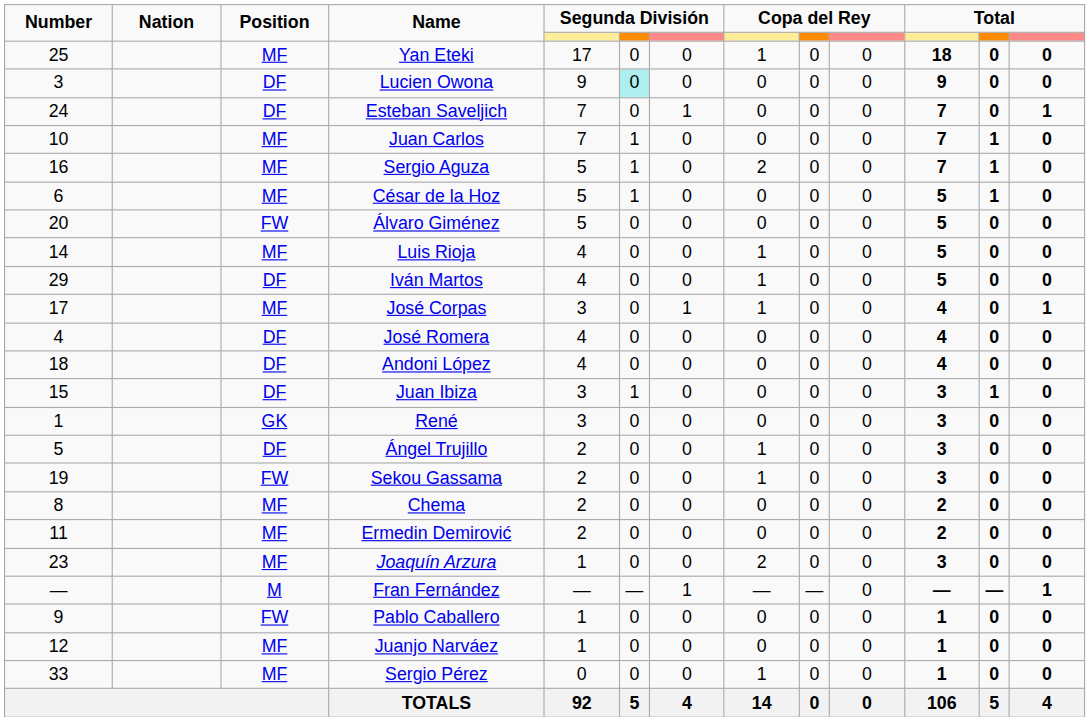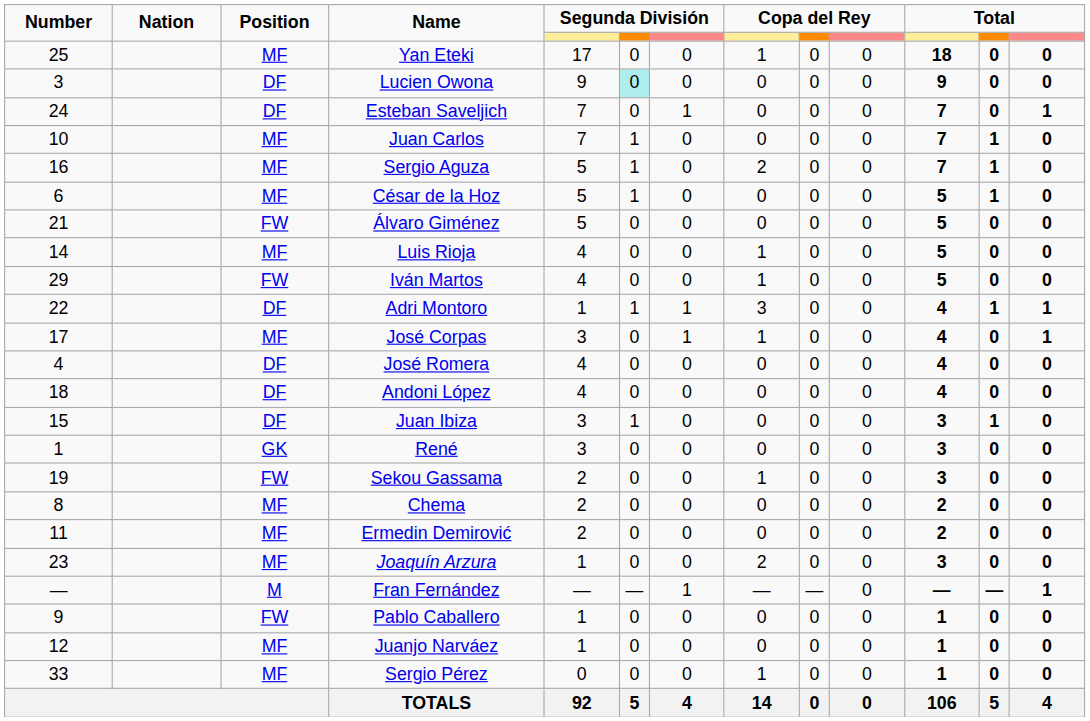 <table class="wikitable" style="text-align:center;">
 <tr style="text-align:center;">
 <td rowspan="2"  style="width:10%; "><strong>Number</strong></td>
 <td rowspan="2"  style="width:10%; "><strong>Nation</strong></td>
 <td rowspan="2"  style="width:10%; "><strong>Position</strong></td>
 <td rowspan="2"  style="width:20%; "><strong>Name</strong></td>
 <td colspan="3"><strong>Segunda División</strong></td>
 <td colspan="3"><strong>Copa del Rey</strong></td>
 <td colspan="3"><strong>Total</strong></td>
 </tr>
 <tr>
 <th style="width:60px; background:#fe9;"></th>
 <th style="width:20px; background:#ff8c00;"></th>
 <th style="width:60px; background:#ff8888;"></th>
 <th style="width:60px; background:#fe9;"></th>
 <th style="width:20px; background:#ff8c00;"></th>
 <th style="width:60px; background:#ff8888;"></th>
 <th style="width:60px; background:#fe9;"></th>
 <th style="width:20px; background:#ff8c00;"></th>
 <th style="width:60px; background:#ff8888;"></th>
 </tr>
 <tr>
 <td>25</td>
 <td></td>
 <td><a href='#'>MF</a></td>
 <td><a href='#'>Yan Eteki</a></td>
 <td>17</td>
 <td>0</td>
 <td>0</td>
 <td>1</td>
 <td>0</td>
 <td>0</td>
 <td><strong>18</strong></td>
 <td><strong>0</strong></td>
 <td><strong>0</strong></td>
 </tr>
 <tr>
 <td>3</td>
 <td></td>
 <td><a href='#'>DF</a></td>
 <td><a href='#'>Lucien Owona</a></td>
 <td>9</td>
 <td style="background: paleturquoise;">0</td>
 <td>0</td>
 <td>0</td>
 <td>0</td>
 <td>0</td>
 <td><strong>9</strong></td>
 <td><strong>0</strong></td>
 <td><strong>0</strong></td>
 </tr>
 <tr>
 <td>24</td>
 <td></td>
 <td><a href='#'>DF</a></td>
 <td><a href='#'>Esteban Saveljich</a></td>
 <td>7</td>
 <td>0</td>
 <td>1</td>
 <td>0</td>
 <td>0</td>
 <td>0</td>
 <td><strong>7</strong></td>
 <td><strong>0</strong></td>
 <td><strong>1</strong></td>
 </tr>
 <tr>
 <td>10</td>
 <td></td>
 <td><a href='#'>MF</a></td>
 <td><a href='#'>Juan Carlos</a></td>
 <td>7</td>
 <td>1</td>
 <td>0</td>
 <td>0</td>
 <td>0</td>
 <td>0</td>
 <td><strong>7</strong></td>
 <td><strong>1</strong></td>
 <td><strong>0</strong></td>
 </tr>
 <tr>
 <td>16</td>
 <td></td>
 <td><a href='#'>MF</a></td>
 <td><a href='#'>Sergio Aguza</a></td>
 <td>5</td>
 <td>1</td>
 <td>0</td>
 <td>2</td>
 <td>0</td>
 <td>0</td>
 <td><strong>7</strong></td>
 <td><strong>1</strong></td>
 <td><strong>0</strong></td>
 </tr>
 <tr>
 <td>6</td>
 <td></td>
 <td><a href='#'>MF</a></td>
 <td><a href='#'>César de la Hoz</a></td>
 <td>5</td>
 <td>1</td>
 <td>0</td>
 <td>0</td>
 <td>0</td>
 <td>0</td>
 <td><strong>5</strong></td>
 <td><strong>1</strong></td>
 <td><strong>0</strong></td>
 </tr>
 <tr>
-<td>20</td>
+<td>21</td>
 <td></td>
 <td><a href='#'>FW</a></td>
 <td><a href='#'>Álvaro Giménez</a></td>
 <td>5</td>
 <td>0</td>
 <td>0</td>
 <td>0</td>
 <td>0</td>
 <td>0</td>
 <td><strong>5</strong></td>
 <td><strong>0</strong></td>
 <td><strong>0</strong></td>
 </tr>
 <tr>
 <td>14</td>
 <td></td>
 <td><a href='#'>MF</a></td>
 <td><a href='#'>Luis Rioja</a></td>
 <td>4</td>
 <td>0</td>
 <td>0</td>
 <td>1</td>
 <td>0</td>
 <td>0</td>
 <td><strong>5</strong></td>
 <td><strong>0</strong></td>
 <td><strong>0</strong></td>
 </tr>
 <tr>
 <td>29</td>
 <td></td>
-<td><a href='#'>DF</a></td>
+<td><a href='#'>FW</a></td>
 <td><a href='#'>Iván Martos</a></td>
 <td>4</td>
 <td>0</td>
 <td>0</td>
 <td>1</td>
 <td>0</td>
 <td>0</td>
 <td><strong>5</strong></td>
 <td><strong>0</strong></td>
 <td><strong>0</strong></td>
+</tr>
+<tr>
+<td>22</td>
+<td></td>
+<td><a href='#'>DF</a></td>
+<td><a href='#'>Adri Montoro</a></td>
+<td>1</td>
+<td>1</td>
+<td>1</td>
+<td>3</td>
+<td>0</td>
+<td>0</td>
+<td><strong>4</strong></td>
+<td><strong>1</strong></td>
+<td><strong>1</strong></td>
 </tr>
 <tr>
 <td>17</td>
 <td></td>
 <td><a href='#'>MF</a></td>
 <td><a href='#'>José Corpas</a></td>
 <td>3</td>
 <td>0</td>
 <td>1</td>
 <td>1</td>
 <td>0</td>
 <td>0</td>
 <td><strong>4</strong></td>
 <td><strong>0</strong></td>
 <td><strong>1</strong></td>
 </tr>
 <tr>
 <td>4</td>
 <td></td>
 <td><a href='#'>DF</a></td>
 <td><a href='#'>José Romera</a></td>
 <td>4</td>
 <td>0</td>
 <td>0</td>
 <td>0</td>
 <td>0</td>
 <td>0</td>
 <td><strong>4</strong></td>
 <td><strong>0</strong></td>
 <td><strong>0</strong></td>
 </tr>
 <tr>
 <td>18</td>
 <td></td>
 <td><a href='#'>DF</a></td>
 <td><a href='#'>Andoni López</a></td>
 <td>4</td>
 <td>0</td>
 <td>0</td>
 <td>0</td>
 <td>0</td>
 <td>0</td>
 <td><strong>4</strong></td>
 <td><strong>0</strong></td>
 <td><strong>0</strong></td>
 </tr>
 <tr>
 <td>15</td>
 <td></td>
 <td><a href='#'>DF</a></td>
 <td><a href='#'>Juan Ibiza</a></td>
 <td>3</td>
 <td>1</td>
 <td>0</td>
 <td>0</td>
 <td>0</td>
 <td>0</td>
 <td><strong>3</strong></td>
 <td><strong>1</strong></td>
 <td><strong>0</strong></td>
 </tr>
 <tr>
 <td>1</td>
 <td></td>
 <td><a href='#'>GK</a></td>
 <td><a href='#'>René</a></td>
 <td>3</td>
 <td>0</td>
 <td>0</td>
 <td>0</td>
-<td>0</td>
-<td>0</td>
-<td><strong>3</strong></td>
-<td><strong>0</strong></td>
-<td><strong>0</strong></td>
-</tr>
-<tr>
-<td>5</td>
-<td></td>
-<td><a href='#'>DF</a></td>
-<td><a href='#'>Ángel Trujillo</a></td>
-<td>2</td>
-<td>0</td>
-<td>0</td>
-<td>1</td>
 <td>0</td>
 <td>0</td>
 <td><strong>3</strong></td>
 <td><strong>0</strong></td>
 <td><strong>0</strong></td>
 </tr>
 <tr>
 <td>19</td>
 <td></td>
 <td><a href='#'>FW</a></td>
 <td><a href='#'>Sekou Gassama</a></td>
 <td>2</td>
 <td>0</td>
 <td>0</td>
 <td>1</td>
 <td>0</td>
 <td>0</td>
 <td><strong>3</strong></td>
 <td><strong>0</strong></td>
 <td><strong>0</strong></td>
 </tr>
 <tr>
 <td>8</td>
 <td></td>
 <td><a href='#'>MF</a></td>
 <td><a href='#'>Chema</a></td>
 <td>2</td>
 <td>0</td>
 <td>0</td>
 <td>0</td>
 <td>0</td>
 <td>0</td>
 <td><strong>2</strong></td>
 <td><strong>0</strong></td>
 <td><strong>0</strong></td>
 </tr>
 <tr>
 <td>11</td>
 <td></td>
 <td><a href='#'>MF</a></td>
 <td><a href='#'>Ermedin Demirović</a></td>
 <td>2</td>
 <td>0</td>
 <td>0</td>
 <td>0</td>
 <td>0</td>
 <td>0</td>
 <td><strong>2</strong></td>
 <td><strong>0</strong></td>
 <td><strong>0</strong></td>
 </tr>
 <tr>
 <td>23</td>
 <td></td>
 <td><a href='#'>MF</a></td>
 <td><em><a href='#'>Joaquín Arzura</a></em></td>
 <td>1</td>
 <td>0</td>
 <td>0</td>
 <td>2</td>
 <td>0</td>
 <td>0</td>
 <td><strong>3</strong></td>
 <td><strong>0</strong></td>
 <td><strong>0</strong></td>
 </tr>
 <tr>
 <td>—</td>
 <td></td>
 <td><a href='#'>M</a></td>
 <td><a href='#'>Fran Fernández</a></td>
 <td>—</td>
 <td>—</td>
 <td>1</td>
 <td>—</td>
 <td>—</td>
 <td>0</td>
 <td><strong>—</strong></td>
 <td><strong>—</strong></td>
 <td><strong>1</strong></td>
 </tr>
 <tr>
 <td>9</td>
 <td></td>
 <td><a href='#'>FW</a></td>
 <td><a href='#'>Pablo Caballero</a></td>
 <td>1</td>
 <td>0</td>
 <td>0</td>
 <td>0</td>
 <td>0</td>
 <td>0</td>
 <td><strong>1</strong></td>
 <td><strong>0</strong></td>
 <td><strong>0</strong></td>
 </tr>
 <tr>
 <td>12</td>
 <td></td>
 <td><a href='#'>MF</a></td>
 <td><a href='#'>Juanjo Narváez</a></td>
 <td>1</td>
 <td>0</td>
 <td>0</td>
 <td>0</td>
 <td>0</td>
 <td>0</td>
 <td><strong>1</strong></td>
 <td><strong>0</strong></td>
 <td><strong>0</strong></td>
 </tr>
 <tr>
 <td>33</td>
 <td></td>
 <td><a href='#'>MF</a></td>
 <td><a href='#'>Sergio Pérez</a></td>
 <td>0</td>
 <td>0</td>
 <td>0</td>
 <td>1</td>
 <td>0</td>
 <td>0</td>
 <td><strong>1</strong></td>
 <td><strong>0</strong></td>
 <td><strong>0</strong></td>
 </tr>
 <tr>
 <th colspan="3"></th>
 <th>TOTALS</th>
 <th>92</th>
 <th>5</th>
 <th>4</th>
 <th>14</th>
 <th>0</th>
 <th>0</th>
 <th>106</th>
 <th>5</th>
 <th>4</th>
 </tr>
 </table>
